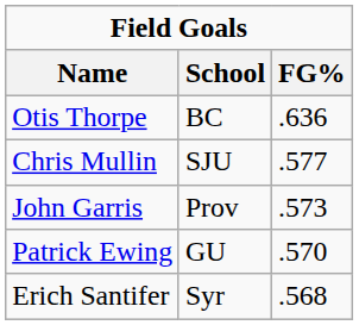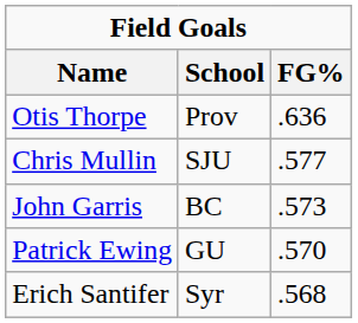 <table class="wikitable">
 <tr>
 <td colspan=3 style="text-align:center;"><strong>Field Goals</strong></td>
 </tr>
 <tr>
 <th>Name</th>
 <th>School</th>
 <th>FG%</th>
 </tr>
 <tr>
 <td><a href='#'>Otis Thorpe</a></td>
-<td>BC</td>
+<td>Prov</td>
 <td>.636</td>
 </tr>
 <tr>
 <td><a href='#'>Chris Mullin</a></td>
 <td>SJU</td>
 <td>.577</td>
 </tr>
 <tr>
 <td><a href='#'>John Garris</a></td>
-<td>Prov</td>
+<td>BC</td>
 <td>.573</td>
 </tr>
 <tr>
 <td><a href='#'>Patrick Ewing</a></td>
 <td>GU</td>
 <td>.570</td>
 </tr>
 <tr>
 <td>Erich Santifer</td>
 <td>Syr</td>
 <td>.568</td>
 </tr>
 </table>
